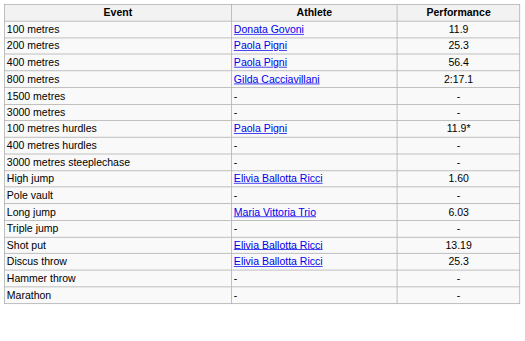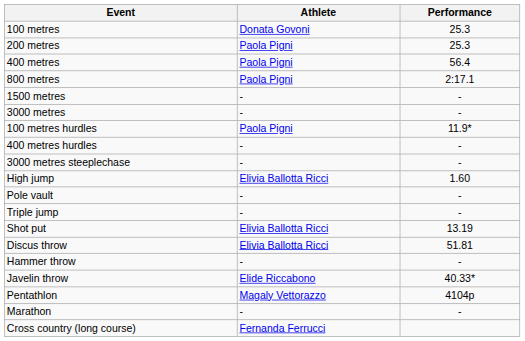 <table class="wikitable" width=80% style="font-size:90%; text-align:left;">
 <tr>
 <th>Event</th>
 <th>Athlete</th>
 <th>Performance</th>
 </tr>
 <tr>
 <td>100 metres</td>
 <td><a href='#'>Donata Govoni</a></td>
-<td align=center>11.9</td>
+<td align=center>25.3</td>
 </tr>
 <tr>
 <td>200 metres</td>
 <td><a href='#'>Paola Pigni</a></td>
 <td align=center>25.3</td>
 </tr>
 <tr>
 <td>400 metres</td>
 <td><a href='#'>Paola Pigni</a></td>
 <td align=center>56.4</td>
 </tr>
 <tr>
 <td>800 metres</td>
-<td><a href='#'>Gilda Cacciavillani</a></td>
+<td><a href='#'>Paola Pigni</a></td>
 <td align=center>2:17.1</td>
 </tr>
 <tr>
 <td>1500 metres</td>
 <td>-</td>
 <td align=center>-</td>
 </tr>
 <tr>
 <td>3000 metres</td>
 <td>-</td>
 <td align=center>-</td>
 </tr>
 <tr>
 <td>100 metres hurdles</td>
 <td><a href='#'>Paola Pigni</a></td>
 <td align=center>11.9*</td>
 </tr>
 <tr>
 <td>400 metres hurdles</td>
 <td>-</td>
 <td align=center>-</td>
 </tr>
 <tr>
 <td>3000 metres steeplechase</td>
 <td>-</td>
 <td align=center>-</td>
 </tr>
 <tr>
 <td>High jump</td>
 <td><a href='#'>Elivia Ballotta Ricci</a></td>
 <td align=center>1.60</td>
 </tr>
 <tr>
 <td>Pole vault</td>
 <td>-</td>
 <td align=center>-</td>
 </tr>
 <tr>
-<td>Long jump</td>
-<td><a href='#'>Maria Vittoria Trio</a></td>
-<td align=center>6.03</td>
-</tr>
-<tr>
 <td>Triple jump</td>
 <td>-</td>
 <td align=center>-</td>
 </tr>
 <tr>
 <td>Shot put</td>
 <td><a href='#'>Elivia Ballotta Ricci</a></td>
 <td align=center>13.19</td>
 </tr>
 <tr>
 <td>Discus throw</td>
 <td><a href='#'>Elivia Ballotta Ricci</a></td>
-<td align=center>25.3</td>
+<td align=center>51.81</td>
 </tr>
 <tr>
 <td>Hammer throw</td>
 <td>-</td>
 <td align=center>-</td>
 </tr>
 <tr>
+<td>Javelin throw</td>
+<td><a href='#'>Elide Riccabono</a></td>
+<td align=center>40.33*</td>
+</tr>
+<tr>
+<td>Pentathlon</td>
+<td><a href='#'>Magaly Vettorazzo</a></td>
+<td align=center>4104p</td>
+</tr>
+<tr>
 <td>Marathon</td>
 <td>-</td>
 <td align=center>-</td>
 </tr>
+<tr>
+<td>Cross country (long course)</td>
+<td><a href='#'>Fernanda Ferrucci</a></td>
+<td align=center></td>
+</tr>
 </table>
